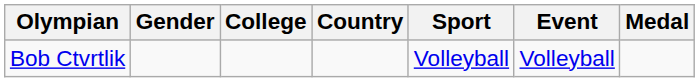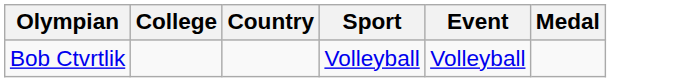 <table class="wikitable">
 <tr>
 <th>Olympian</th>
-<th>Gender</th>
 <th>College</th>
 <th>Country</th>
 <th>Sport</th>
 <th>Event</th>
 <th>Medal</th>
 </tr>
 <tr>
 <td><a href='#'>Bob Ctvrtlik</a></td>
 <td></td>
 <td></td>
-<td></td>
 <td><a href='#'>Volleyball</a></td>
 <td><a href='#'>Volleyball</a></td>
 <td></td>
 </tr>
 </table>
